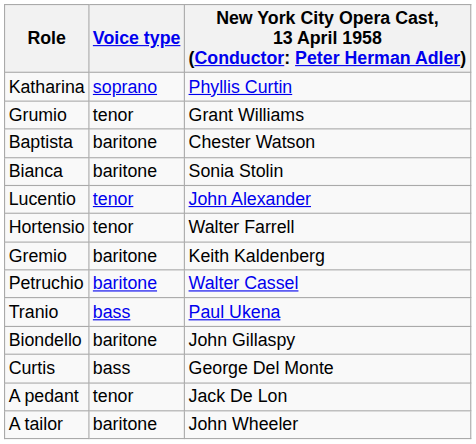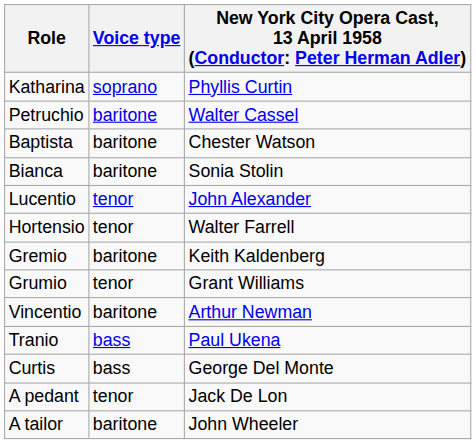 <table class="wikitable">
 <tr>
 <th>Role</th>
 <th><a href='#'>Voice type</a></th>
 <th>New York City Opera Cast,<br>13 April 1958<br>(<a href='#'>Conductor</a>: <a href='#'>Peter Herman Adler</a>)</th>
 </tr>
 <tr>
 <td>Katharina</td>
 <td><a href='#'>soprano</a></td>
 <td><a href='#'>Phyllis Curtin</a></td>
 </tr>
 <tr>
-<td>Grumio</td>
-<td>tenor</td>
-<td>Grant Williams</td>
+<td>Petruchio</td>
+<td><a href='#'>baritone</a></td>
+<td><a href='#'>Walter Cassel</a></td>
 </tr>
 <tr>
 <td>Baptista</td>
 <td>baritone</td>
 <td>Chester Watson</td>
 </tr>
 <tr>
 <td>Bianca</td>
 <td>baritone</td>
 <td>Sonia Stolin</td>
 </tr>
 <tr>
 <td>Lucentio</td>
 <td><a href='#'>tenor</a></td>
 <td><a href='#'>John Alexander</a></td>
 </tr>
 <tr>
 <td>Hortensio</td>
 <td>tenor</td>
 <td>Walter Farrell</td>
 </tr>
 <tr>
 <td>Gremio</td>
 <td>baritone</td>
 <td>Keith Kaldenberg</td>
 </tr>
 <tr>
-<td>Petruchio</td>
-<td><a href='#'>baritone</a></td>
-<td><a href='#'>Walter Cassel</a></td>
+<td>Grumio</td>
+<td>tenor</td>
+<td>Grant Williams</td>
+</tr>
+<tr>
+<td>Vincentio</td>
+<td>baritone</td>
+<td><a href='#'>Arthur Newman</a></td>
 </tr>
 <tr>
 <td>Tranio</td>
 <td><a href='#'>bass</a></td>
 <td><a href='#'>Paul Ukena</a></td>
-</tr>
-<tr>
-<td>Biondello</td>
-<td>baritone</td>
-<td>John Gillaspy</td>
 </tr>
 <tr>
 <td>Curtis</td>
 <td>bass</td>
 <td>George Del Monte</td>
 </tr>
 <tr>
 <td>A pedant</td>
 <td>tenor</td>
 <td>Jack De Lon</td>
 </tr>
 <tr>
 <td>A tailor</td>
 <td>baritone</td>
 <td>John Wheeler</td>
 </tr>
 </table>
